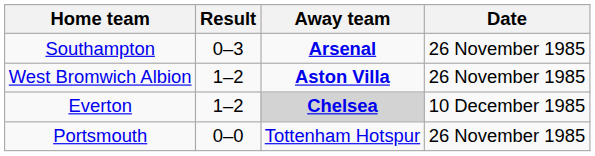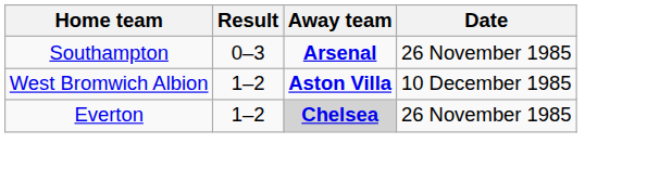 <table class="wikitable" style="text-align: center">
 <tr>
 <th>Home team</th>
 <th>Result</th>
 <th>Away team</th>
 <th>Date</th>
 </tr>
 <tr>
 <td><a href='#'>Southampton</a></td>
 <td>0–3</td>
 <td><strong><a href='#'>Arsenal</a></strong></td>
 <td>26 November 1985</td>
 </tr>
 <tr>
 <td><a href='#'>West Bromwich Albion</a></td>
 <td>1–2</td>
 <td><strong><a href='#'>Aston Villa</a></strong></td>
-<td>26 November 1985</td>
+<td>10 December 1985</td>
 </tr>
 <tr>
 <td><a href='#'>Everton</a></td>
 <td>1–2</td>
 <td style="background: lightgrey;"><strong><a href='#'>Chelsea</a></strong></td>
-<td>10 December 1985</td>
-</tr>
-<tr>
-<td><a href='#'>Portsmouth</a></td>
-<td>0–0</td>
-<td><a href='#'>Tottenham Hotspur</a></td>
 <td>26 November 1985</td>
 </tr>
 </table>
